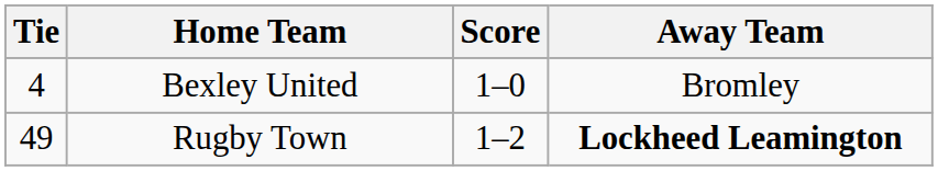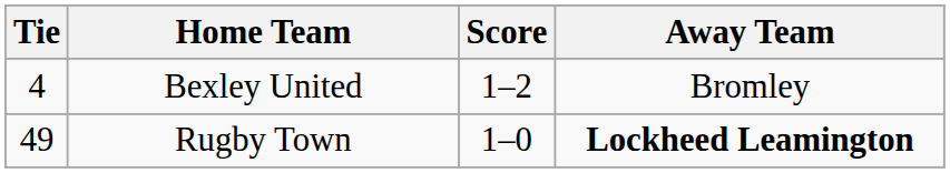 <table class="wikitable" style="text-align:center;">
 <tr>
 <th width=20>Tie</th>
 <th width=175>Home Team</th>
 <th width=20>Score</th>
 <th width=175>Away Team</th>
 </tr>
 <tr>
 <td>4</td>
 <td>Bexley United</td>
-<td>1–0</td>
+<td>1–2</td>
 <td>Bromley</td>
 </tr>
 <tr>
 <td>49</td>
 <td>Rugby Town</td>
-<td>1–2</td>
+<td>1–0</td>
 <td><strong>Lockheed Leamington</strong></td>
 </tr>
 </table>
